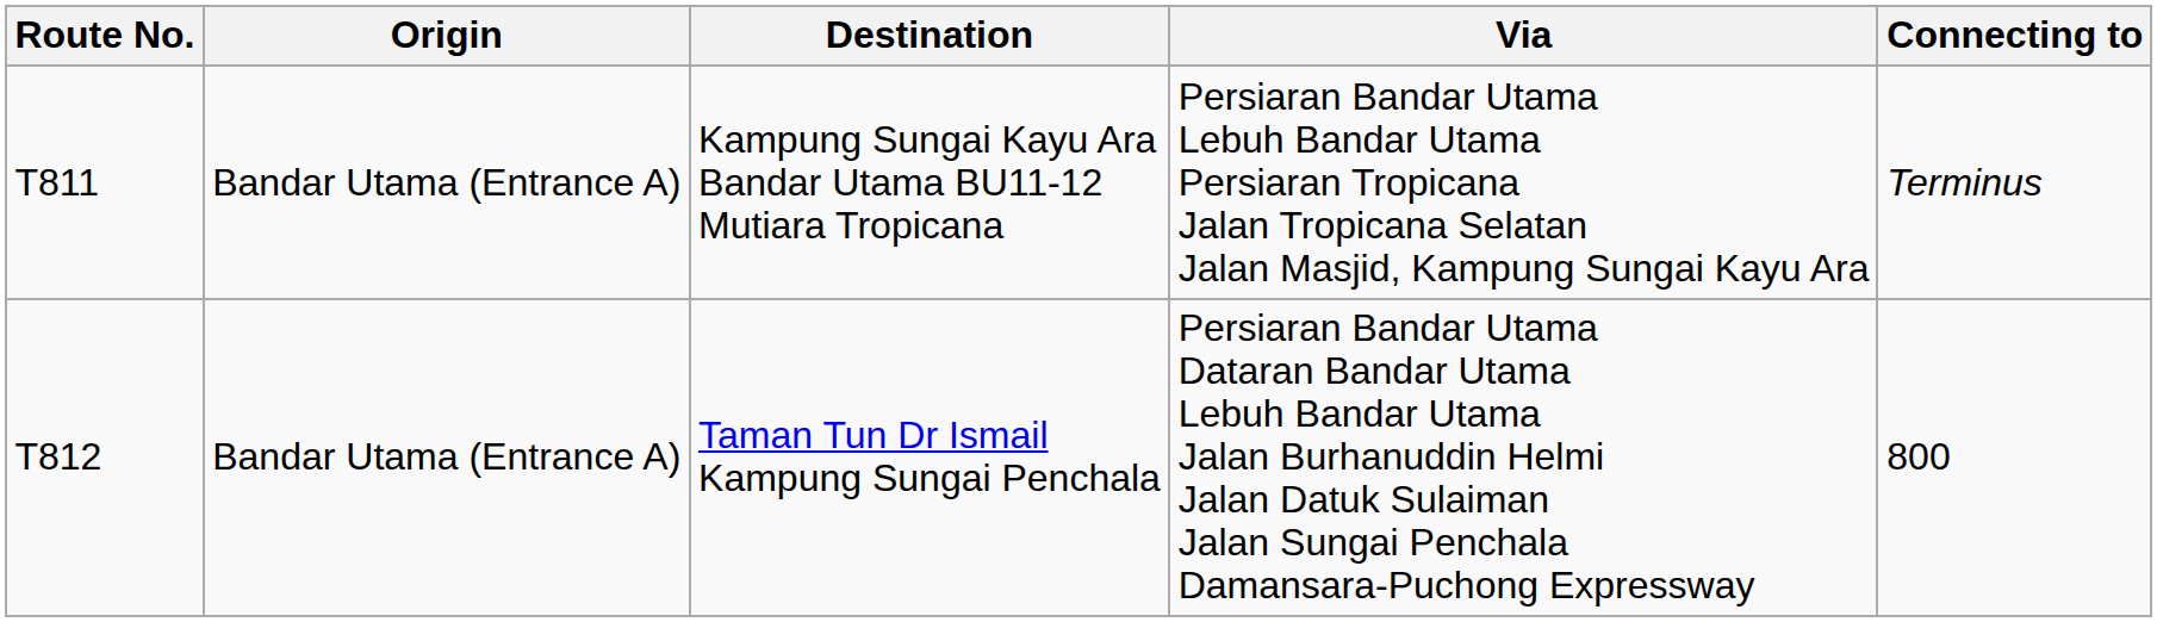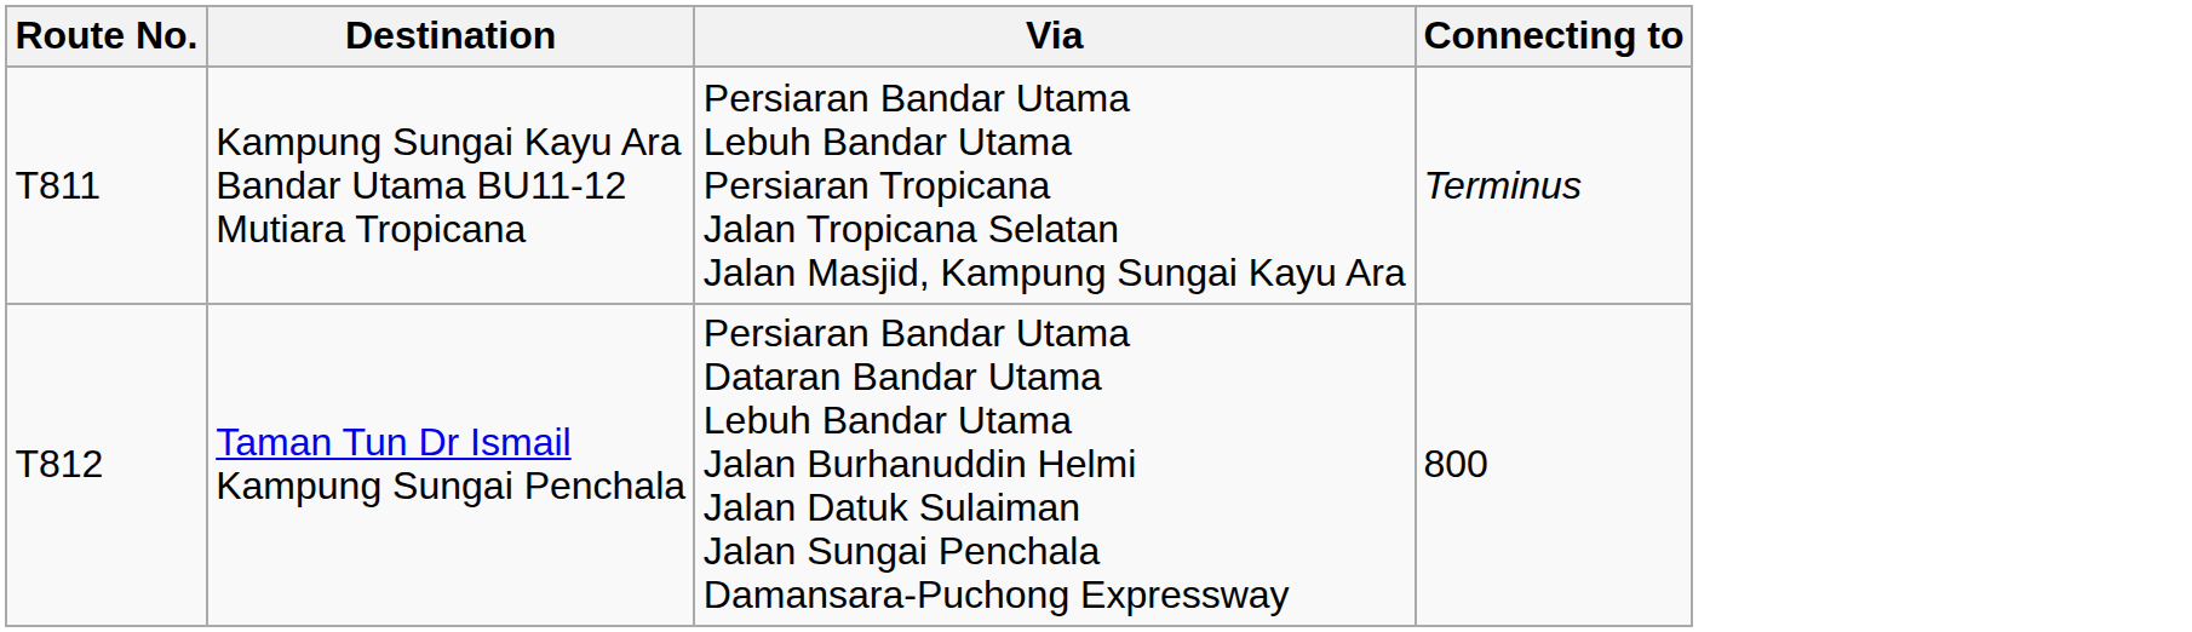 <table class="wikitable">
 <tr>
 <th>Route No.</th>
-<th>Origin</th>
 <th>Destination</th>
 <th>Via</th>
 <th>Connecting to</th>
 </tr>
 <tr>
 <td>T811</td>
-<td> Bandar Utama (Entrance A)</td>
 <td>Kampung Sungai Kayu Ara <br>Bandar Utama BU11-12 <br>Mutiara Tropicana</td>
 <td>Persiaran Bandar Utama <br>Lebuh Bandar Utama <br>Persiaran Tropicana <br>Jalan Tropicana Selatan <br>Jalan Masjid, Kampung Sungai Kayu Ara</td>
 <td><em>Terminus</em></td>
 </tr>
 <tr>
 <td>T812</td>
-<td> Bandar Utama (Entrance A)</td>
 <td><a href='#'>Taman Tun Dr Ismail</a> <br>Kampung Sungai Penchala</td>
 <td>Persiaran Bandar Utama <br>Dataran Bandar Utama <br>Lebuh Bandar Utama <br>Jalan Burhanuddin Helmi <br>Jalan Datuk Sulaiman <br>Jalan Sungai Penchala <br>Damansara-Puchong Expressway</td>
 <td>800</td>
 </tr>
 </table>
